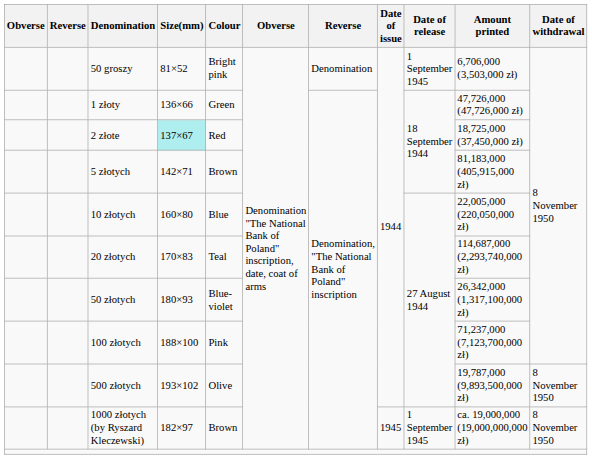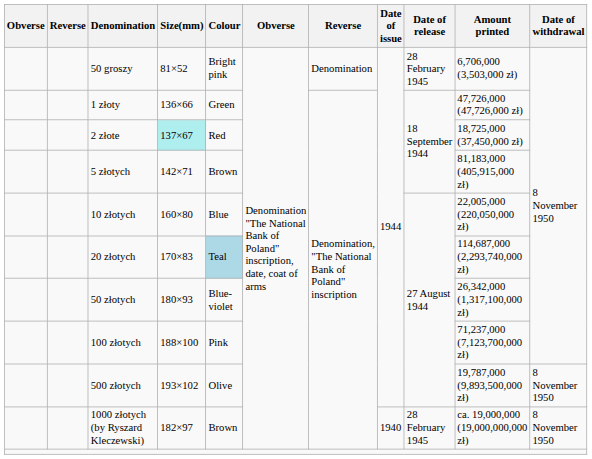 <table class="wikitable" style="font-size: 90%">
 <tr>
 <th>Obverse</th>
 <th>Reverse</th>
 <th>Denomination</th>
 <th>Size(mm)</th>
 <th>Colour</th>
 <th>Obverse</th>
 <th>Reverse</th>
 <th>Date of issue</th>
 <th>Date of release</th>
 <th>Amount<br>printed</th>
 <th>Date of withdrawal</th>
 </tr>
 <tr>
 <td></td>
 <td></td>
 <td>50 groszy</td>
 <td>81×52</td>
 <td>Bright pink</td>
 <td rowspan="10">Denomination<br>"The National Bank of Poland"<br>inscription, date, coat of arms</td>
 <td>Denomination</td>
 <td rowspan="9">1944</td>
-<td>1 September 1945</td>
+<td>28 February 1945</td>
 <td>6,706,000<br>(3,503,000 zł)</td>
 <td rowspan="8">8 November 1950</td>
 </tr>
 <tr>
 <td></td>
 <td></td>
 <td>1 złoty</td>
 <td>136×66</td>
 <td>Green</td>
 <td rowspan="9">Denomination,<br>"The National Bank of Poland" inscription</td>
 <td rowspan="3">18 September 1944</td>
 <td>47,726,000 (47,726,000 zł)</td>
 </tr>
 <tr>
 <td></td>
 <td></td>
 <td>2 złote</td>
 <td style="background: paleturquoise;">137×67</td>
 <td>Red</td>
 <td>18,725,000<br>(37,450,000 zł)</td>
 </tr>
 <tr>
 <td></td>
 <td></td>
 <td>5 złotych</td>
 <td>142×71</td>
 <td>Brown</td>
 <td>81,183,000<br>(405,915,000 zł)</td>
 </tr>
 <tr>
 <td></td>
 <td></td>
 <td>10 złotych</td>
 <td>160×80</td>
 <td>Blue</td>
 <td rowspan="5">27 August 1944</td>
 <td>22,005,000<br>(220,050,000 zł)</td>
 </tr>
 <tr>
 <td></td>
 <td></td>
 <td>20 złotych</td>
 <td>170×83</td>
-<td>Teal</td>
+<td style="background: lightblue;">Teal</td>
 <td>114,687,000<br>(2,293,740,000 zł)</td>
 </tr>
 <tr>
 <td></td>
 <td></td>
 <td>50 złotych</td>
 <td>180×93</td>
 <td>Blue-violet</td>
 <td>26,342,000<br>(1,317,100,000 zł)</td>
 </tr>
 <tr>
 <td></td>
 <td></td>
 <td>100 złotych</td>
 <td>188×100</td>
 <td>Pink</td>
 <td>71,237,000<br>(7,123,700,000 zł)</td>
 </tr>
 <tr>
 <td></td>
 <td></td>
 <td>500 złotych</td>
 <td>193×102</td>
 <td>Olive</td>
 <td>19,787,000<br>(9,893,500,000 zł)</td>
 <td>8 November 1950</td>
 </tr>
 <tr>
 <td></td>
 <td></td>
 <td>1000 złotych<br>(by Ryszard<br>Kleczewski)</td>
 <td>182×97</td>
 <td>Brown</td>
-<td>1945</td>
-<td>1 September 1945</td>
+<td>1940</td>
+<td>28 February 1945</td>
 <td>ca. 19,000,000<br>(19,000,000,000 zł)</td>
 <td>8 November 1950</td>
 </tr>
 <tr>
 <td colspan="11"></td>
 </tr>
 </table>
